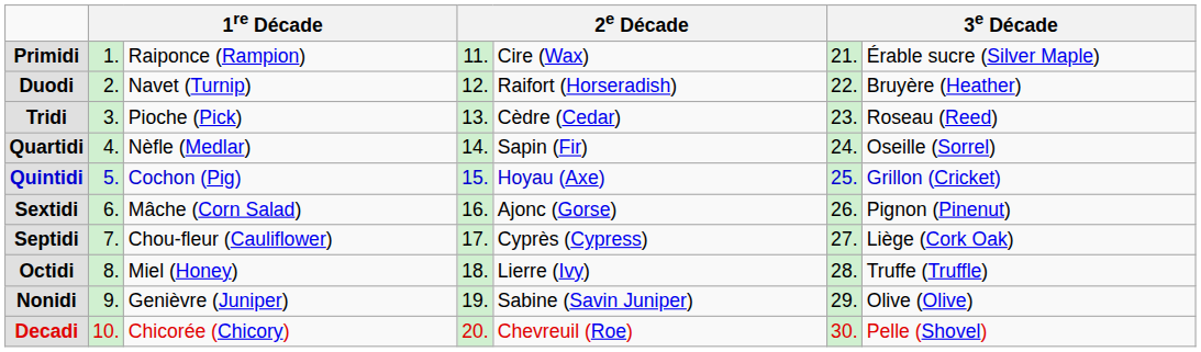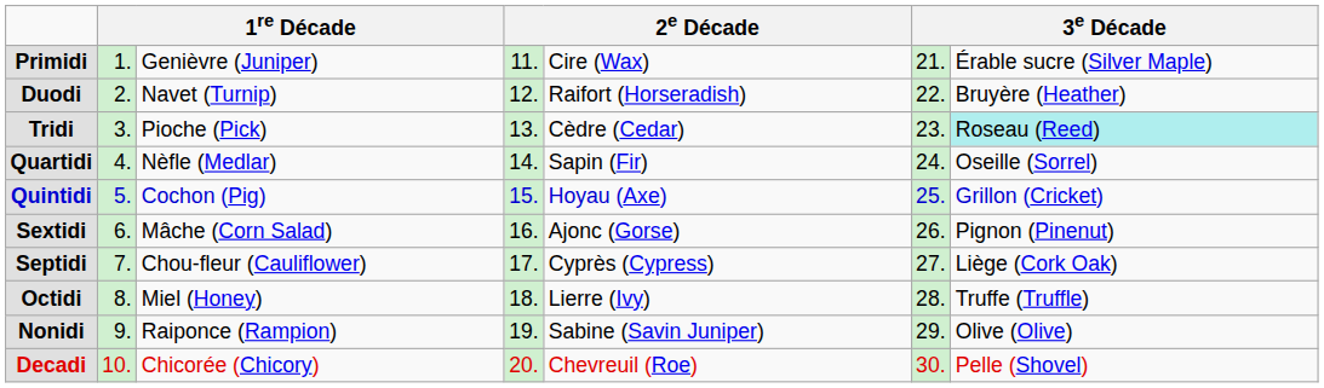 <table class="wikitable">
 <tr>
 <td></td>
 <th colspan=2>1<sup>re</sup> Décade</th>
 <th colspan=2>2<sup>e</sup> Décade</th>
 <th colspan=2>3<sup>e</sup> Décade</th>
 </tr>
 <tr>
 <th align="right" style="background:#e0e0e0;">Primidi</th>
 <td align="right" bgcolor=#d0f0d0>1.</td>
-<td width=28%>Raiponce (<a href='#'>Rampion</a>)</td>
+<td>Genièvre (<a href='#'>Juniper</a>)</td>
 <td align="right" bgcolor=#d0f0d0>11.</td>
 <td width=28%>Cire (<a href='#'>Wax</a>)</td>
 <td align="right" bgcolor=#d0f0d0>21.</td>
 <td width=28%>Érable sucre (<a href='#'>Silver Maple</a>)</td>
 </tr>
 <tr>
 <th align="right" style="background:#e0e0e0;">Duodi</th>
 <td align="right" bgcolor=#d0f0d0>2.</td>
 <td>Navet (<a href='#'>Turnip</a>)</td>
 <td align="right" bgcolor=#d0f0d0>12.</td>
 <td>Raifort (<a href='#'>Horseradish</a>)</td>
 <td align="right" bgcolor=#d0f0d0>22.</td>
 <td>Bruyère (<a href='#'>Heather</a>)</td>
 </tr>
 <tr>
 <th align="right" style="background:#e0e0e0;">Tridi</th>
 <td align="right" bgcolor=#d0f0d0>3.</td>
 <td>Pioche (<a href='#'>Pick</a>)</td>
 <td align="right" bgcolor=#d0f0d0>13.</td>
 <td>Cèdre (<a href='#'>Cedar</a>)</td>
 <td align="right" bgcolor=#d0f0d0>23.</td>
-<td>Roseau (<a href='#'>Reed</a>)</td>
+<td style="background: paleturquoise;">Roseau (<a href='#'>Reed</a>)</td>
 </tr>
 <tr>
 <th align="right" style="background:#e0e0e0;">Quartidi</th>
 <td align="right" bgcolor=#d0f0d0>4.</td>
 <td>Nèfle (<a href='#'>Medlar</a>)</td>
 <td align="right" bgcolor=#d0f0d0>14.</td>
 <td>Sapin (<a href='#'>Fir</a>)</td>
 <td align="right" bgcolor=#d0f0d0>24.</td>
 <td>Oseille (<a href='#'>Sorrel</a>)</td>
 </tr>
 <tr style="color:#0000d0;">
 <th align="right" style="background:#e0e0e0;">Quintidi</th>
 <td align="right" bgcolor=#d0f0d0>5.</td>
 <td>Cochon (<a href='#'>Pig</a>)</td>
 <td align="right" bgcolor=#d0f0d0>15.</td>
 <td>Hoyau (<a href='#'>Axe</a>)</td>
 <td align="right" bgcolor=#d0f0d0>25.</td>
 <td>Grillon (<a href='#'>Cricket</a>)</td>
 </tr>
 <tr>
 <th align="right" style="background:#e0e0e0;">Sextidi</th>
 <td align="right" bgcolor=#d0f0d0>6.</td>
 <td>Mâche (<a href='#'>Corn Salad</a>)</td>
 <td align="right" bgcolor=#d0f0d0>16.</td>
 <td>Ajonc (<a href='#'>Gorse</a>)</td>
 <td align="right" bgcolor=#d0f0d0>26.</td>
 <td>Pignon (<a href='#'>Pinenut</a>)</td>
 </tr>
 <tr>
 <th align="right" style="background:#e0e0e0;">Septidi</th>
 <td align="right" bgcolor=#d0f0d0>7.</td>
 <td>Chou-fleur (<a href='#'>Cauliflower</a>)</td>
 <td align="right" bgcolor=#d0f0d0>17.</td>
 <td>Cyprès (<a href='#'>Cypress</a>)</td>
 <td align="right" bgcolor=#d0f0d0>27.</td>
 <td>Liège (<a href='#'>Cork Oak</a>)</td>
 </tr>
 <tr>
 <th align="right" style="background:#e0e0e0;">Octidi</th>
 <td align="right" bgcolor=#d0f0d0>8.</td>
 <td>Miel (<a href='#'>Honey</a>)</td>
 <td align="right" bgcolor=#d0f0d0>18.</td>
 <td>Lierre (<a href='#'>Ivy</a>)</td>
 <td align="right" bgcolor=#d0f0d0>28.</td>
 <td>Truffe (<a href='#'>Truffle</a>)</td>
 </tr>
 <tr>
 <th align="right" style="background:#e0e0e0;">Nonidi</th>
 <td ALIGN="right" bgcolor=#d0f0d0>9.</td>
-<td>Genièvre (<a href='#'>Juniper</a>)</td>
+<td width=28%>Raiponce (<a href='#'>Rampion</a>)</td>
 <td align="right" bgcolor=#d0f0d0>19.</td>
 <td>Sabine (<a href='#'>Savin Juniper</a>)</td>
 <td align="right" bgcolor=#d0f0d0>29.</td>
 <td>Olive (<a href='#'>Olive</a>)</td>
 </tr>
 <tr style="color:#e00000;">
 <th align="right" style="background:#e0e0e0;">Decadi</th>
 <td align="right" bgcolor=#d0f0d0>10.</td>
 <td>Chicorée (<a href='#'>Chicory</a>)</td>
 <td align="right" bgcolor=#d0f0d0>20.</td>
 <td>Chevreuil (<a href='#'>Roe</a>)</td>
 <td align="right" bgcolor=#d0f0d0>30.</td>
 <td>Pelle (<a href='#'>Shovel</a>)</td>
 </tr>
 </table>
